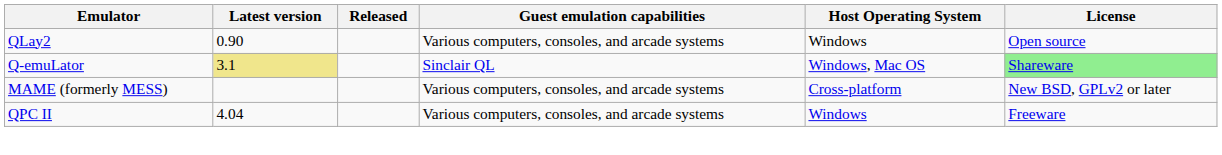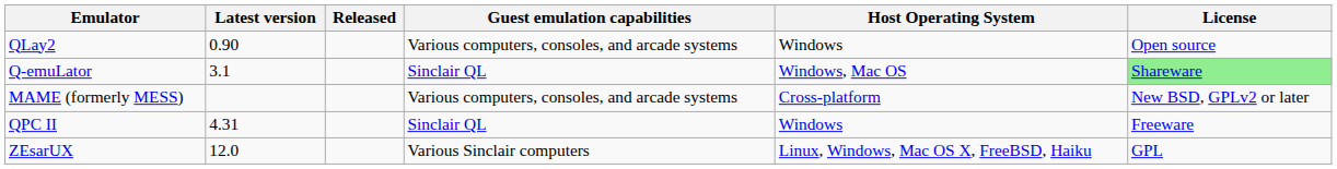 <table class="wikitable sortable" style="width:100%">
 <tr>
 <th>Emulator</th>
 <th>Latest version</th>
 <th>Released</th>
 <th>Guest emulation capabilities</th>
 <th>Host Operating System</th>
 <th>License</th>
 </tr>
 <tr>
 <td><a href='#'>QLay2</a></td>
 <td>0.90</td>
 <td></td>
 <td>Various computers, consoles, and arcade systems</td>
 <td>Windows</td>
 <td><a href='#'>Open source</a></td>
 </tr>
 <tr>
 <td><a href='#'>Q-emuLator</a></td>
-<td style="background: khaki;">3.1</td>
+<td>3.1</td>
 <td></td>
 <td><a href='#'>Sinclair QL</a></td>
 <td><a href='#'>Windows</a>, <a href='#'>Mac OS</a></td>
 <td style="background: lightgreen;"><a href='#'>Shareware</a></td>
 </tr>
 <tr>
 <td><a href='#'>MAME</a> (formerly <a href='#'>MESS</a>)</td>
 <td></td>
 <td></td>
 <td>Various computers, consoles, and arcade systems</td>
 <td><a href='#'>Cross-platform</a></td>
 <td><a href='#'>New BSD</a>, <a href='#'>GPLv2</a> or later</td>
 </tr>
 <tr>
 <td><a href='#'>QPC II</a></td>
-<td>4.04</td>
+<td>4.31</td>
 <td></td>
-<td>Various computers, consoles, and arcade systems</td>
+<td><a href='#'>Sinclair QL</a></td>
 <td><a href='#'>Windows</a></td>
 <td><a href='#'>Freeware</a></td>
 </tr>
+<tr>
+<td><a href='#'>ZEsarUX</a></td>
+<td>12.0</td>
+<td></td>
+<td>Various Sinclair computers</td>
+<td><a href='#'>Linux</a>, <a href='#'>Windows</a>, <a href='#'>Mac OS X</a>, <a href='#'>FreeBSD</a>, <a href='#'>Haiku</a></td>
+<td><a href='#'>GPL</a></td>
+</tr>
 </table>
